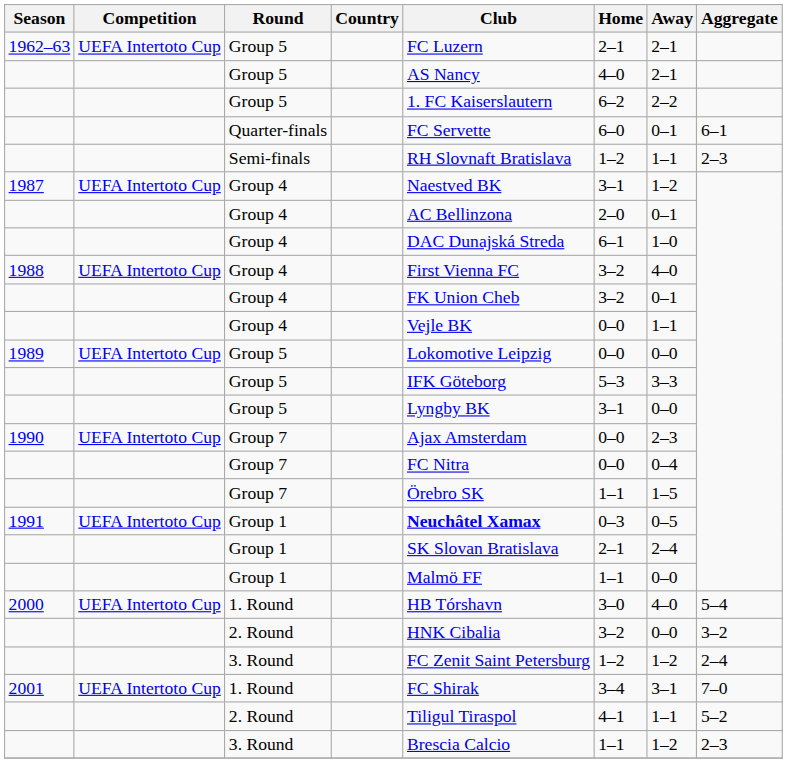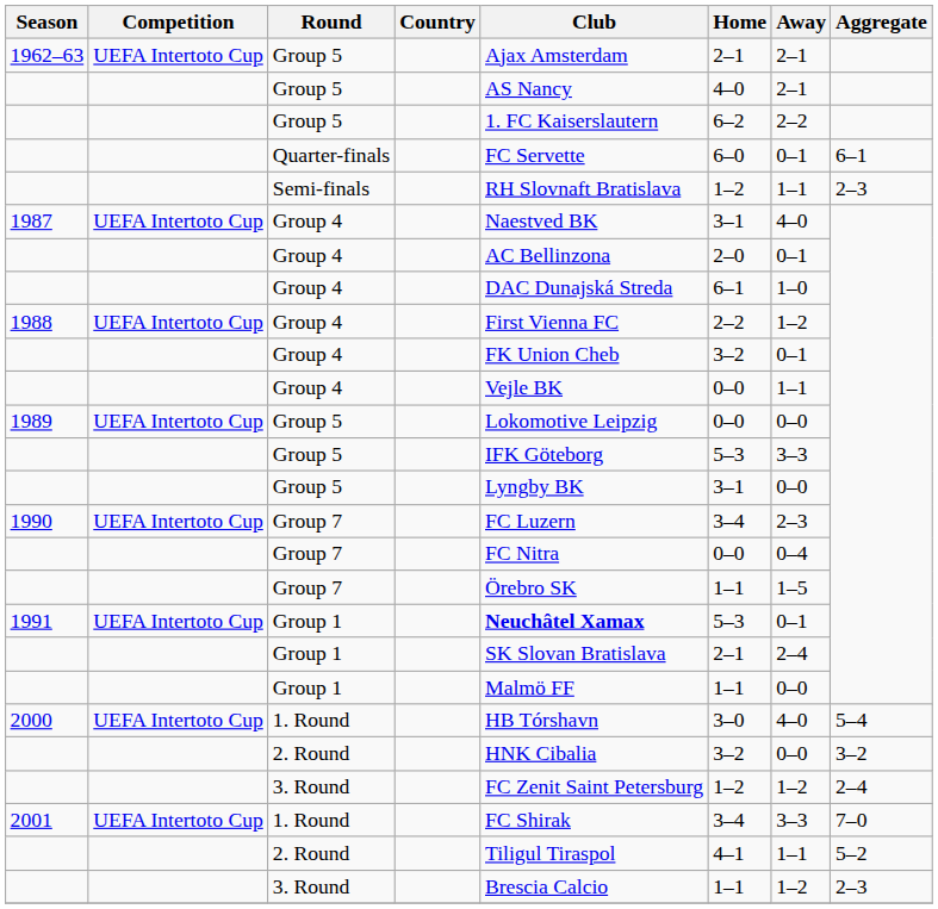 <table class="wikitable">
 <tr>
 <th>Season</th>
 <th>Competition</th>
 <th>Round</th>
 <th>Country</th>
 <th>Club</th>
 <th>Home</th>
 <th>Away</th>
 <th>Aggregate</th>
 </tr>
 <tr>
 <td><a href='#'>1962–63</a></td>
 <td><a href='#'>UEFA Intertoto Cup</a></td>
 <td>Group 5</td>
 <td></td>
-<td><a href='#'>FC Luzern</a></td>
+<td><a href='#'>Ajax Amsterdam</a></td>
 <td>2–1</td>
 <td>2–1</td>
 <td></td>
 </tr>
 <tr>
 <td></td>
 <td></td>
 <td>Group 5</td>
 <td></td>
 <td><a href='#'>AS Nancy</a></td>
 <td>4–0</td>
 <td>2–1</td>
 <td></td>
 </tr>
 <tr>
 <td></td>
 <td></td>
 <td>Group 5</td>
 <td></td>
 <td><a href='#'>1. FC Kaiserslautern</a></td>
 <td>6–2</td>
 <td>2–2</td>
 <td></td>
 </tr>
 <tr>
 <td></td>
 <td></td>
 <td>Quarter-finals</td>
 <td></td>
 <td><a href='#'>FC Servette</a></td>
 <td>6–0</td>
 <td>0–1</td>
 <td>6–1</td>
 </tr>
 <tr>
 <td></td>
 <td></td>
 <td>Semi-finals</td>
 <td></td>
 <td><a href='#'>RH Slovnaft Bratislava</a></td>
 <td>1–2</td>
 <td>1–1</td>
 <td>2–3</td>
 </tr>
 <tr>
 <td><a href='#'>1987</a></td>
 <td><a href='#'>UEFA Intertoto Cup</a></td>
 <td>Group 4</td>
 <td></td>
 <td><a href='#'>Naestved BK</a></td>
 <td>3–1</td>
-<td>1–2</td>
+<td>4–0</td>
 </tr>
 <tr>
 <td></td>
 <td></td>
 <td>Group 4</td>
 <td></td>
 <td><a href='#'>AC Bellinzona</a></td>
 <td>2–0</td>
 <td>0–1</td>
 </tr>
 <tr>
 <td></td>
 <td></td>
 <td>Group 4</td>
 <td></td>
 <td><a href='#'>DAC Dunajská Streda</a></td>
 <td>6–1</td>
 <td>1–0</td>
 </tr>
 <tr>
 <td><a href='#'>1988</a></td>
 <td><a href='#'>UEFA Intertoto Cup</a></td>
 <td>Group 4</td>
 <td></td>
 <td><a href='#'>First Vienna FC</a></td>
-<td>3–2</td>
-<td>4–0</td>
+<td>2–2</td>
+<td>1–2</td>
 </tr>
 <tr>
 <td></td>
 <td></td>
 <td>Group 4</td>
 <td></td>
 <td><a href='#'>FK Union Cheb</a></td>
 <td>3–2</td>
 <td>0–1</td>
 </tr>
 <tr>
 <td></td>
 <td></td>
 <td>Group 4</td>
 <td></td>
 <td><a href='#'>Vejle BK</a></td>
 <td>0–0</td>
 <td>1–1</td>
 </tr>
 <tr>
 <td><a href='#'>1989</a></td>
 <td><a href='#'>UEFA Intertoto Cup</a></td>
 <td>Group 5</td>
 <td></td>
 <td><a href='#'>Lokomotive Leipzig</a></td>
 <td>0–0</td>
 <td>0–0</td>
 </tr>
 <tr>
 <td></td>
 <td></td>
 <td>Group 5</td>
 <td></td>
 <td><a href='#'>IFK Göteborg</a></td>
 <td>5–3</td>
 <td>3–3</td>
 </tr>
 <tr>
 <td></td>
 <td></td>
 <td>Group 5</td>
 <td></td>
 <td><a href='#'>Lyngby BK</a></td>
 <td>3–1</td>
 <td>0–0</td>
 </tr>
 <tr>
 <td><a href='#'>1990</a></td>
 <td><a href='#'>UEFA Intertoto Cup</a></td>
 <td>Group 7</td>
 <td></td>
-<td><a href='#'>Ajax Amsterdam</a></td>
-<td>0–0</td>
+<td><a href='#'>FC Luzern</a></td>
+<td>3–4</td>
 <td>2–3</td>
 </tr>
 <tr>
 <td></td>
 <td></td>
 <td>Group 7</td>
 <td></td>
 <td><a href='#'>FC Nitra</a></td>
 <td>0–0</td>
 <td>0–4</td>
 </tr>
 <tr>
 <td></td>
 <td></td>
 <td>Group 7</td>
 <td></td>
 <td><a href='#'>Örebro SK</a></td>
 <td>1–1</td>
 <td>1–5</td>
 </tr>
 <tr>
 <td><a href='#'>1991</a></td>
 <td><a href='#'>UEFA Intertoto Cup</a></td>
 <td>Group 1</td>
 <td></td>
 <td><strong><a href='#'>Neuchâtel Xamax</a></strong></td>
-<td>0–3</td>
-<td>0–5</td>
+<td>5–3</td>
+<td>0–1</td>
 </tr>
 <tr>
 <td></td>
 <td></td>
 <td>Group 1</td>
 <td></td>
 <td><a href='#'>SK Slovan Bratislava</a></td>
 <td>2–1</td>
 <td>2–4</td>
 </tr>
 <tr>
 <td></td>
 <td></td>
 <td>Group 1</td>
 <td></td>
 <td><a href='#'>Malmö FF</a></td>
 <td>1–1</td>
 <td>0–0</td>
 </tr>
 <tr>
 <td><a href='#'>2000</a></td>
 <td><a href='#'>UEFA Intertoto Cup</a></td>
 <td>1. Round</td>
 <td></td>
 <td><a href='#'>HB Tórshavn</a></td>
 <td>3–0</td>
 <td>4–0</td>
 <td>5–4</td>
 </tr>
 <tr>
 <td></td>
 <td></td>
 <td>2. Round</td>
 <td></td>
 <td><a href='#'>HNK Cibalia</a></td>
 <td>3–2</td>
 <td>0–0</td>
 <td>3–2</td>
 </tr>
 <tr>
 <td></td>
 <td></td>
 <td>3. Round</td>
 <td></td>
 <td><a href='#'>FC Zenit Saint Petersburg</a></td>
 <td>1–2</td>
 <td>1–2</td>
 <td>2–4</td>
 </tr>
 <tr>
 <td><a href='#'>2001</a></td>
 <td><a href='#'>UEFA Intertoto Cup</a></td>
 <td>1. Round</td>
 <td></td>
 <td><a href='#'>FC Shirak</a></td>
 <td>3–4</td>
-<td>3–1</td>
+<td>3–3</td>
 <td>7–0</td>
 </tr>
 <tr>
 <td></td>
 <td></td>
 <td>2. Round</td>
 <td></td>
 <td><a href='#'>Tiligul Tiraspol</a></td>
 <td>4–1</td>
 <td>1–1</td>
 <td>5–2</td>
 </tr>
 <tr>
 <td></td>
 <td></td>
 <td>3. Round</td>
 <td></td>
 <td><a href='#'>Brescia Calcio</a></td>
 <td>1–1</td>
 <td>1–2</td>
 <td>2–3</td>
 </tr>
 <tr>
 </tr>
 </table>
